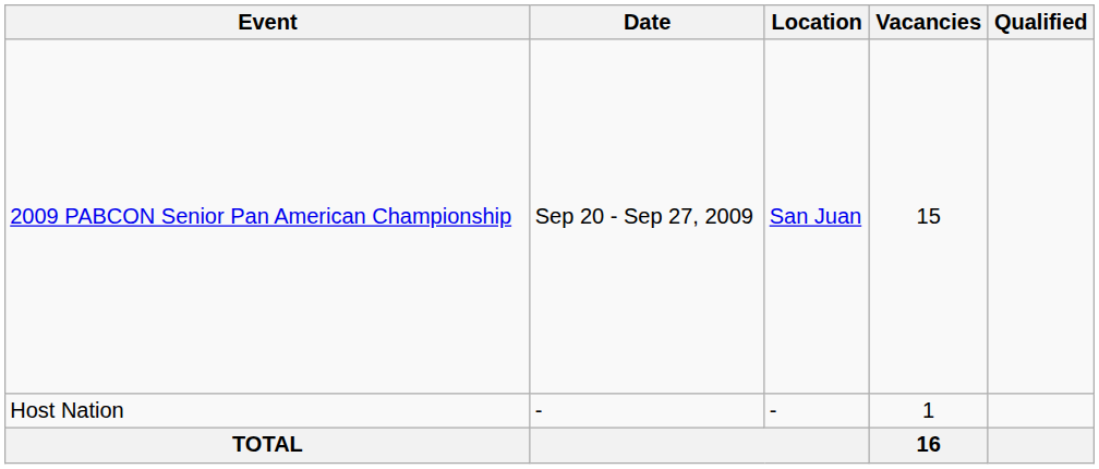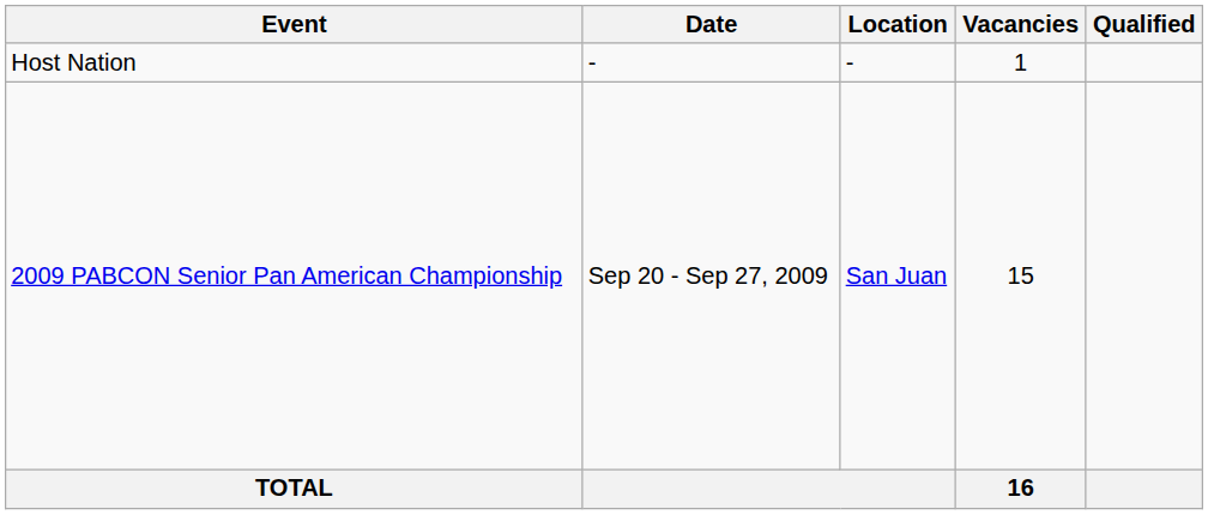 <table class="wikitable" width=800>
 <tr>
 <th>Event</th>
 <th>Date</th>
 <th>Location</th>
 <th>Vacancies</th>
 <th>Qualified</th>
 </tr>
 <tr>
+<td>Host Nation</td>
+<td>-</td>
+<td>-</td>
+<td align=center>1</td>
+<td></td>
+</tr>
+<tr>
 <td><a href='#'>2009 PABCON Senior Pan American Championship</a></td>
 <td>Sep 20 - Sep 27, 2009</td>
 <td> <a href='#'>San Juan</a></td>
 <td align=center>15</td>
 <td><br><br><br><br><br><br><br><br><br><br> <br> <br> <br><br></td>
-</tr>
-<tr>
-<td>Host Nation</td>
-<td>-</td>
-<td>-</td>
-<td align=center>1</td>
-<td></td>
 </tr>
 <tr>
 <th>TOTAL</th>
 <th colspan="2"></th>
 <th>16</th>
 <th></th>
 </tr>
 </table>
